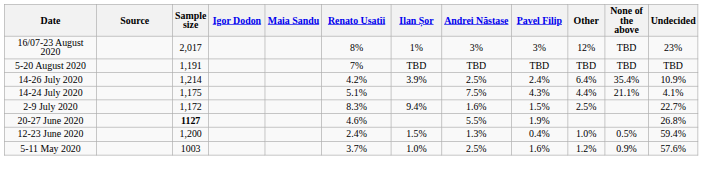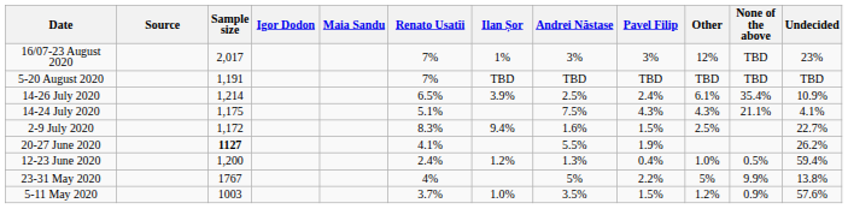 <table class="wikitable" style="text-align:center;font-size:95%;line-height:14px;">
 <tr>
 <th style="width:135px;">Date</th>
 <th style="width:110px;">Source</th>
 <th style="width:45px;">Sample size</th>
 <th style="width:80px;"><a href='#'>Igor Dodon</a><br></th>
 <th style="width:80px;"><a href='#'>Maia Sandu</a><br></th>
 <th style="width:100px;"><a href='#'>Renato Usatîi</a><br></th>
 <th style="width:70px;"><a href='#'>Ilan Șor</a><br></th>
 <th style="width:100px;"><a href='#'>Andrei Năstase</a><br></th>
 <th style="width:80px;"><a href='#'>Pavel Filip</a><br></th>
 <th style="width:50px;">Other</th>
 <th style="width:60px;">None of the above</th>
 <th style="width:60px;">Undecided</th>
 </tr>
 <tr>
 <td>16/07-23 August 2020</td>
 <td></td>
 <td>2,017</td>
 <td></td>
 <td></td>
-<td>8%</td>
+<td>7%</td>
 <td>1%</td>
 <td>3%</td>
 <td>3%</td>
 <td>12%</td>
 <td>TBD</td>
 <td>23%</td>
 </tr>
 <tr>
 <td>5-20 August 2020</td>
 <td></td>
 <td>1,191</td>
 <td></td>
 <td></td>
 <td>7%</td>
 <td>TBD</td>
 <td>TBD</td>
 <td>TBD</td>
 <td>TBD</td>
 <td>TBD</td>
 <td>TBD</td>
 </tr>
 <tr>
 <td>14-26 July 2020</td>
 <td></td>
 <td 1,214>1,214</td>
 <td></td>
 <td></td>
-<td>4.2%</td>
+<td>6.5%</td>
 <td>3.9%</td>
 <td>2.5%</td>
 <td>2.4%</td>
-<td>6.4%</td>
+<td>6.1%</td>
 <td>35.4%</td>
 <td>10.9%</td>
 </tr>
 <tr>
 <td>14-24 July 2020</td>
 <td></td>
 <td 1,175>1,175</td>
 <td></td>
 <td></td>
 <td>5.1%</td>
 <td></td>
 <td>7.5%</td>
 <td>4.3%</td>
-<td>4.4%</td>
+<td>4.3%</td>
 <td>21.1%</td>
 <td>4.1%</td>
 </tr>
 <tr>
 <td>2-9 July 2020</td>
 <td></td>
 <td 1,172>1,172</td>
 <td></td>
 <td></td>
 <td>8.3%</td>
 <td>9.4%</td>
 <td 2.5%>1.6%</td>
 <td>1.5%</td>
 <td>2.5%</td>
 <td></td>
 <td>22.7%</td>
 </tr>
 <tr>
 <td>20-27 June 2020</td>
 <td></td>
 <td><strong>1127</strong></td>
 <td></td>
 <td></td>
-<td>4.6%</td>
+<td>4.1%</td>
 <td></td>
 <td>5.5%</td>
 <td>1.9%</td>
 <td></td>
 <td></td>
-<td>26.8%</td>
+<td>26.2%</td>
 </tr>
 <tr>
 <td>12-23 June 2020</td>
 <td></td>
 <td 1,200>1,200</td>
 <td></td>
 <td></td>
 <td>2.4%</td>
-<td>1.5%</td>
+<td>1.2%</td>
 <td>1.3%</td>
 <td>0.4%</td>
 <td>1.0%</td>
 <td>0.5%</td>
 <td>59.4%</td>
+</tr>
+<tr>
+<td>23-31 May 2020</td>
+<td></td>
+<td>1767</td>
+<td></td>
+<td></td>
+<td>4%</td>
+<td></td>
+<td>5%</td>
+<td>2.2%</td>
+<td>5%</td>
+<td>9.9%</td>
+<td>13.8%</td>
 </tr>
 <tr>
 <td>5-11 May 2020</td>
 <td></td>
 <td>1003</td>
 <td></td>
 <td></td>
 <td>3.7%</td>
 <td>1.0%</td>
-<td>2.5%</td>
-<td>1.6%</td>
+<td>3.5%</td>
+<td>1.5%</td>
 <td>1.2%</td>
 <td>0.9%</td>
 <td>57.6%</td>
 </tr>
 </table>
